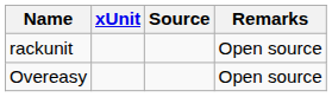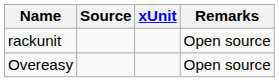 <table class="wikitable sortable">
 <tr>
 <th>Name</th>
+<th>Source</th>
 <th><a href='#'>xUnit</a></th>
-<th>Source</th>
 <th>Remarks</th>
 </tr>
 <tr>
 <td>rackunit</td>
 <td></td>
 <td></td>
 <td>Open source</td>
 </tr>
 <tr>
 <td>Overeasy</td>
 <td></td>
 <td></td>
 <td>Open source</td>
 </tr>
 </table>
